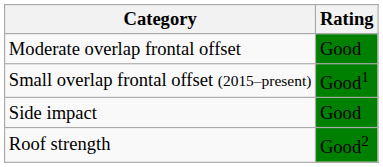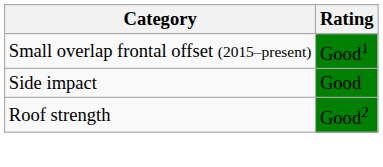 <table class="wikitable">
 <tr>
 <th>Category</th>
 <th>Rating</th>
-</tr>
-<tr>
-<td>Moderate overlap frontal offset</td>
-<td style="background: green">Good</td>
 </tr>
 <tr>
 <td>Small overlap frontal offset <small>(2015–present)</small></td>
 <td style="background: green">Good<sup>1</sup></td>
 </tr>
 <tr>
 <td>Side impact</td>
 <td style="background: green">Good</td>
 </tr>
 <tr>
 <td>Roof strength</td>
 <td style="background: green">Good<sup>2</sup></td>
 </tr>
 </table>
